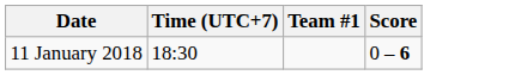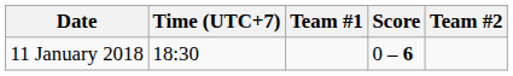 <table class="wikitable">
 <tr>
 <th>Date</th>
 <th>Time (UTC+7)</th>
 <th>Team #1</th>
 <th>Score</th>
+<th>Team #2</th>
 </tr>
 <tr>
 <td>11 January 2018</td>
 <td>18:30</td>
 <td></td>
 <td>0 – <strong>6</strong></td>
+<td><strong></strong></td>
 </tr>
 </table>
